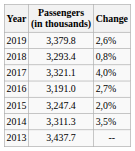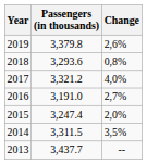 <table class="wikitable " style="font-size: 95%">
 <tr>
 <th>Year</th>
 <th>Passengers<br>(in thousands)</th>
 <th>Change</th>
 </tr>
 <tr>
 <td>2019</td>
 <td align=center>3,379.8</td>
 <td> 2,6%</td>
 </tr>
 <tr>
 <td>2018</td>
-<td align=center>3,293.4</td>
+<td align=center>3,293.6</td>
 <td> 0,8%</td>
 </tr>
 <tr>
 <td>2017</td>
-<td align=center>3,321.1</td>
+<td align=center>3,321.2</td>
 <td> 4,0%</td>
 </tr>
 <tr>
 <td>2016</td>
 <td align=center>3,191.0</td>
 <td> 2,7%</td>
 </tr>
 <tr>
 <td>2015</td>
 <td align=center>3,247.4</td>
 <td> 2,0%</td>
 </tr>
 <tr>
 <td>2014</td>
-<td align=center>3,311.3</td>
+<td align=center>3,311.5</td>
 <td> 3,5%</td>
 </tr>
 <tr>
 <td>2013</td>
 <td align=center>3,437.7</td>
 <td style="text-align:center;">--</td>
 </tr>
 </table>
